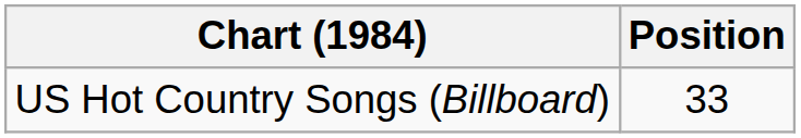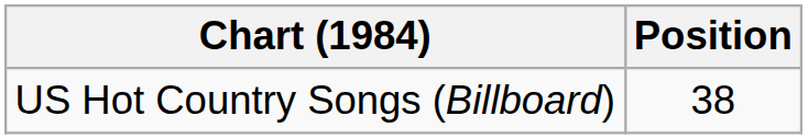 <table class="wikitable">
 <tr>
 <th>Chart (1984)</th>
 <th>Position</th>
 </tr>
 <tr>
 <td>US Hot Country Songs (<em>Billboard</em>)</td>
-<td align="center">33</td>
+<td align="center">38</td>
 </tr>
 </table>
